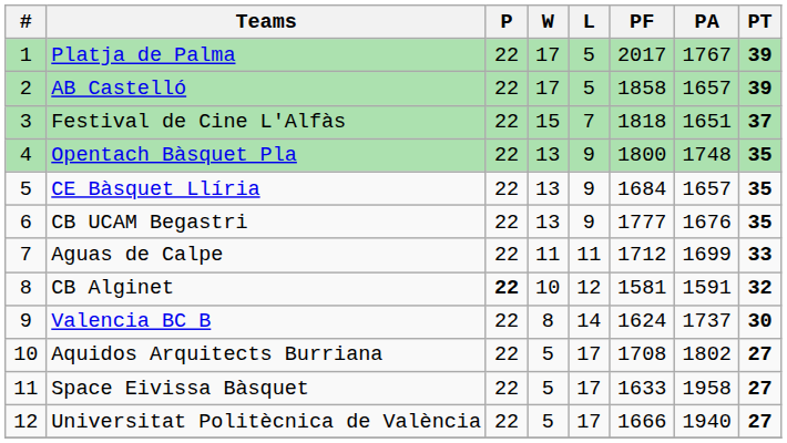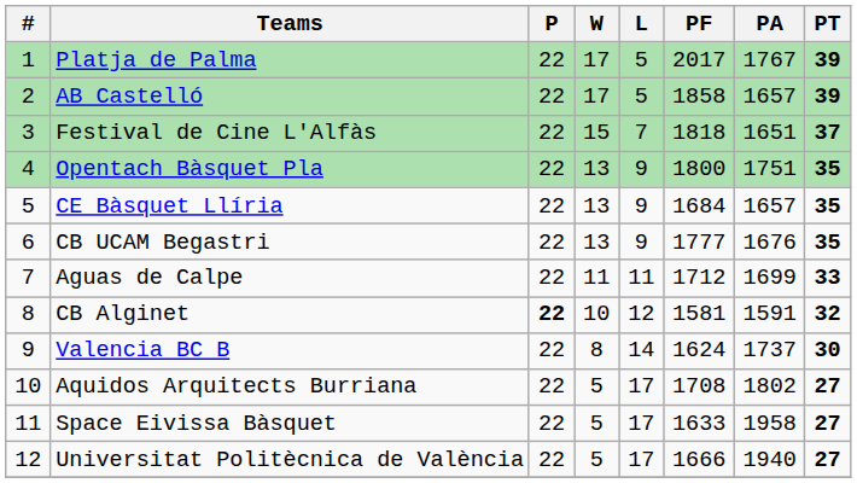 <table class="wikitable" style="text-align: center;">
 <tr>
 <th width=20>#</th>
 <th>Teams</th>
 <th width=20>P</th>
 <th width=20>W</th>
 <th width=20>L</th>
 <th width=35>PF</th>
 <th width=35>PA</th>
 <th width=20>PT</th>
 </tr>
 <tr bgcolor=ACE1AF>
 <td>1</td>
 <td align="left"><a href='#'>Platja de Palma</a></td>
 <td>22</td>
 <td>17</td>
 <td>5</td>
 <td>2017</td>
 <td>1767</td>
 <td><strong>39</strong></td>
 </tr>
 <tr bgcolor=ACE1AF>
 <td>2</td>
 <td align="left"><a href='#'>AB Castelló</a></td>
 <td>22</td>
 <td>17</td>
 <td>5</td>
 <td>1858</td>
 <td>1657</td>
 <td><strong>39</strong></td>
 </tr>
 <tr bgcolor=ACE1AF>
 <td>3</td>
 <td align="left">Festival de Cine L'Alfàs</td>
 <td>22</td>
 <td>15</td>
 <td>7</td>
 <td>1818</td>
 <td>1651</td>
 <td><strong>37</strong></td>
 </tr>
 <tr bgcolor=ACE1AF>
 <td>4</td>
 <td align="left"><a href='#'>Opentach Bàsquet Pla</a></td>
 <td>22</td>
 <td>13</td>
 <td>9</td>
 <td>1800</td>
-<td>1748</td>
+<td>1751</td>
 <td><strong>35</strong></td>
 </tr>
 <tr>
 <td>5</td>
 <td align="left"><a href='#'>CE Bàsquet Llíria</a></td>
 <td>22</td>
 <td>13</td>
 <td>9</td>
 <td>1684</td>
 <td>1657</td>
 <td><strong>35</strong></td>
 </tr>
 <tr>
 <td>6</td>
 <td align="left">CB UCAM Begastri</td>
 <td>22</td>
 <td>13</td>
 <td>9</td>
 <td>1777</td>
 <td>1676</td>
 <td><strong>35</strong></td>
 </tr>
 <tr>
 <td>7</td>
 <td align="left">Aguas de Calpe</td>
 <td>22</td>
 <td>11</td>
 <td>11</td>
 <td>1712</td>
 <td>1699</td>
 <td><strong>33</strong></td>
 </tr>
 <tr>
 <td>8</td>
 <td align="left">CB Alginet</td>
 <td><strong>22</strong></td>
 <td>10</td>
 <td>12</td>
 <td>1581</td>
 <td>1591</td>
 <td><strong>32</strong></td>
 </tr>
 <tr>
 <td>9</td>
 <td align="left"><a href='#'>Valencia BC B</a></td>
 <td>22</td>
 <td>8</td>
 <td>14</td>
 <td>1624</td>
 <td>1737</td>
 <td><strong>30</strong></td>
 </tr>
 <tr>
 <td>10</td>
 <td align="left">Aquidos Arquitects Burriana</td>
 <td>22</td>
 <td>5</td>
 <td>17</td>
 <td>1708</td>
 <td>1802</td>
 <td><strong>27</strong></td>
 </tr>
 <tr>
 <td>11</td>
 <td align="left">Space Eivissa Bàsquet</td>
 <td>22</td>
 <td>5</td>
 <td>17</td>
 <td>1633</td>
 <td>1958</td>
 <td><strong>27</strong></td>
 </tr>
 <tr>
 <td>12</td>
 <td align="left">Universitat Politècnica de València</td>
 <td>22</td>
 <td>5</td>
 <td>17</td>
 <td>1666</td>
 <td>1940</td>
 <td><strong>27</strong></td>
 </tr>
 <tr>
 </tr>
 </table>
